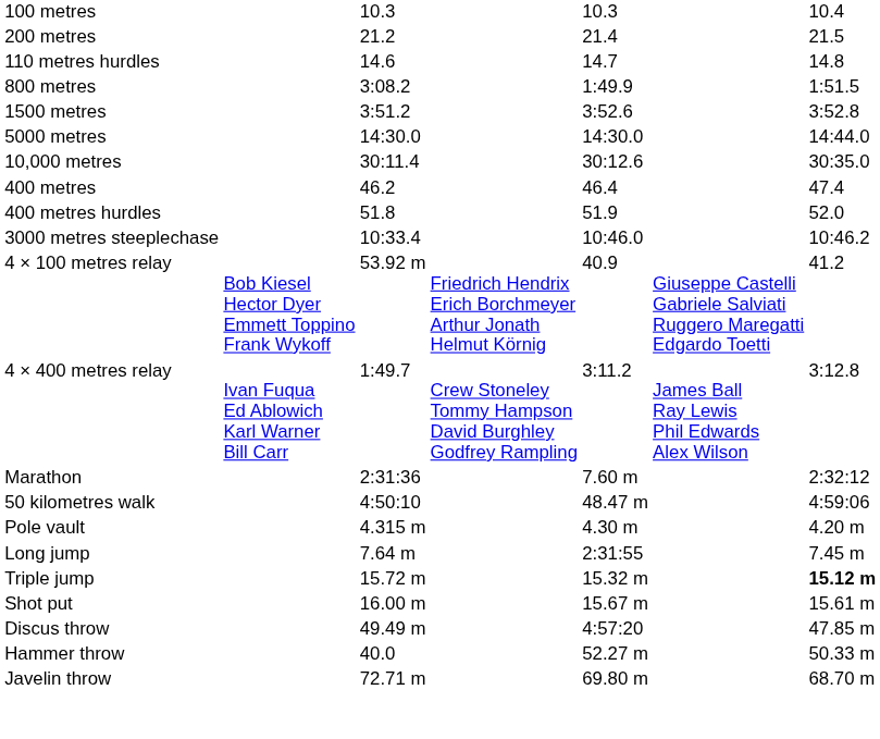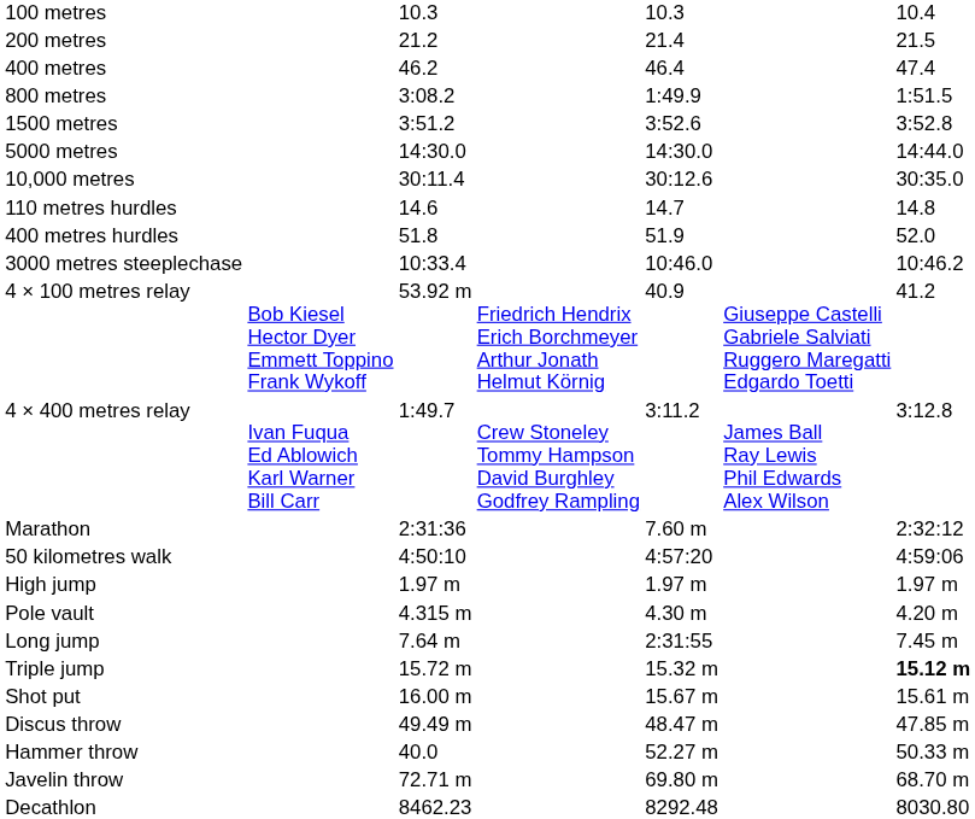 <table>
 <tr>
 <td>100 metres<br></td>
 <td></td>
 <td>10.3</td>
 <td></td>
 <td>10.3</td>
 <td></td>
 <td>10.4</td>
 </tr>
 <tr>
 <td>200 metres<br></td>
 <td></td>
 <td>21.2</td>
 <td></td>
 <td>21.4</td>
 <td></td>
 <td>21.5</td>
 </tr>
 <tr>
-<td>110 metres hurdles<br></td>
+<td>400 metres<br></td>
 <td></td>
-<td>14.6</td>
+<td>46.2</td>
 <td></td>
-<td>14.7</td>
+<td>46.4</td>
 <td></td>
-<td>14.8</td>
+<td>47.4</td>
 </tr>
 <tr>
 <td>800 metres<br></td>
 <td></td>
 <td>3:08.2</td>
 <td></td>
 <td>1:49.9</td>
 <td></td>
 <td>1:51.5</td>
 </tr>
 <tr>
 <td>1500 metres<br></td>
 <td></td>
 <td>3:51.2</td>
 <td></td>
 <td>3:52.6</td>
 <td></td>
 <td>3:52.8</td>
 </tr>
 <tr>
 <td>5000 metres<br></td>
 <td></td>
 <td>14:30.0</td>
 <td></td>
 <td>14:30.0</td>
 <td></td>
 <td>14:44.0</td>
 </tr>
 <tr>
 <td>10,000 metres<br></td>
 <td></td>
 <td>30:11.4</td>
 <td></td>
 <td>30:12.6</td>
 <td></td>
 <td>30:35.0</td>
 </tr>
 <tr>
-<td>400 metres<br></td>
+<td>110 metres hurdles<br></td>
 <td></td>
-<td>46.2</td>
+<td>14.6</td>
 <td></td>
-<td>46.4</td>
+<td>14.7</td>
 <td></td>
-<td>47.4</td>
+<td>14.8</td>
 </tr>
 <tr>
 <td>400 metres hurdles<br></td>
 <td></td>
 <td>51.8</td>
 <td></td>
 <td>51.9</td>
 <td></td>
 <td>52.0</td>
 </tr>
 <tr>
 <td>3000 metres steeplechase<br></td>
 <td></td>
 <td>10:33.4</td>
 <td></td>
 <td>10:46.0</td>
 <td></td>
 <td>10:46.2</td>
 </tr>
 <tr valign="top">
 <td>4 × 100 metres relay<br></td>
 <td><br><a href='#'>Bob Kiesel</a><br><a href='#'>Hector Dyer</a><br><a href='#'>Emmett Toppino</a><br><a href='#'>Frank Wykoff</a></td>
 <td>53.92 m</td>
 <td><br><a href='#'>Friedrich Hendrix</a><br><a href='#'>Erich Borchmeyer</a><br><a href='#'>Arthur Jonath</a><br><a href='#'>Helmut Körnig</a></td>
 <td>40.9</td>
 <td><br><a href='#'>Giuseppe Castelli</a><br><a href='#'>Gabriele Salviati</a><br><a href='#'>Ruggero Maregatti</a><br><a href='#'>Edgardo Toetti</a></td>
 <td>41.2</td>
 </tr>
 <tr valign="top">
 <td>4 × 400 metres relay<br></td>
 <td><br><a href='#'>Ivan Fuqua</a><br><a href='#'>Ed Ablowich</a><br><a href='#'>Karl Warner</a><br><a href='#'>Bill Carr</a></td>
 <td>1:49.7</td>
 <td><br><a href='#'>Crew Stoneley</a><br><a href='#'>Tommy Hampson</a><br><a href='#'>David Burghley</a><br><a href='#'>Godfrey Rampling</a></td>
 <td>3:11.2</td>
 <td><br><a href='#'>James Ball</a><br><a href='#'>Ray Lewis</a><br><a href='#'>Phil Edwards</a><br><a href='#'>Alex Wilson</a></td>
 <td>3:12.8</td>
 </tr>
 <tr>
 <td>Marathon<br></td>
 <td></td>
 <td>2:31:36</td>
 <td></td>
 <td>7.60 m</td>
 <td></td>
 <td>2:32:12</td>
 </tr>
 <tr>
 <td>50 kilometres walk<br></td>
 <td></td>
 <td>4:50:10</td>
 <td></td>
-<td>48.47 m</td>
+<td>4:57:20</td>
 <td></td>
 <td>4:59:06</td>
+</tr>
+<tr>
+<td>High jump<br></td>
+<td></td>
+<td>1.97 m</td>
+<td></td>
+<td>1.97 m</td>
+<td></td>
+<td>1.97 m</td>
 </tr>
 <tr>
 <td>Pole vault<br></td>
 <td></td>
 <td>4.315 m</td>
 <td></td>
 <td>4.30 m</td>
 <td></td>
 <td>4.20 m</td>
 </tr>
 <tr>
 <td>Long jump<br></td>
 <td></td>
 <td>7.64 m</td>
 <td></td>
 <td>2:31:55</td>
 <td></td>
 <td>7.45 m</td>
 </tr>
 <tr>
 <td>Triple jump<br></td>
 <td></td>
 <td>15.72 m</td>
 <td></td>
 <td>15.32 m</td>
 <td></td>
 <td><strong>15.12 m</strong></td>
 </tr>
 <tr>
 <td>Shot put<br></td>
 <td></td>
 <td>16.00 m</td>
 <td></td>
 <td>15.67 m</td>
 <td></td>
 <td>15.61 m</td>
 </tr>
 <tr>
 <td>Discus throw<br></td>
 <td></td>
 <td>49.49 m</td>
 <td></td>
-<td>4:57:20</td>
+<td>48.47 m</td>
 <td></td>
 <td>47.85 m</td>
 </tr>
 <tr>
 <td>Hammer throw<br></td>
 <td></td>
 <td>40.0</td>
 <td></td>
 <td>52.27 m</td>
 <td></td>
 <td>50.33 m</td>
 </tr>
 <tr>
 <td>Javelin throw<br></td>
 <td></td>
 <td>72.71 m</td>
 <td></td>
 <td>69.80 m</td>
 <td></td>
 <td>68.70 m</td>
 </tr>
+<tr>
+<td>Decathlon<br></td>
+<td></td>
+<td>8462.23</td>
+<td></td>
+<td>8292.48</td>
+<td></td>
+<td>8030.80</td>
+</tr>
 </table>
